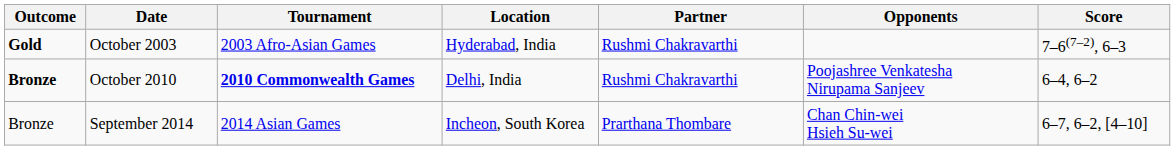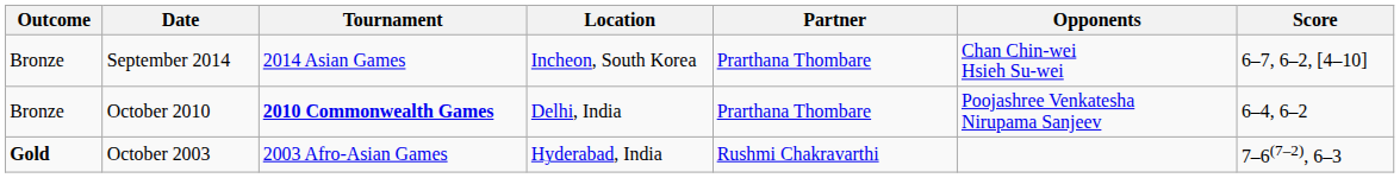 <table class="wikitable">
 <tr>
 <th width=75><strong>Outcome</strong></th>
 <th width=125><strong>Date</strong></th>
 <th width=220><strong>Tournament</strong></th>
 <th width=150><strong>Location</strong></th>
 <th width=200><strong>Partner</strong></th>
 <th width=230><strong>Opponents</strong></th>
 <th width=125><strong>Score</strong></th>
 </tr>
 <tr>
+<td> Bronze</td>
+<td>September 2014</td>
+<td><a href='#'>2014 Asian Games</a></td>
+<td><a href='#'>Incheon</a>, South Korea</td>
+<td> <a href='#'>Prarthana Thombare</a></td>
+<td> <a href='#'>Chan Chin-wei</a> <br>  <a href='#'>Hsieh Su-wei</a></td>
+<td>6–7, 6–2, [4–10]</td>
+</tr>
+<tr>
+<td> Bronze</td>
+<td>October 2010</td>
+<td><strong><a href='#'>2010 Commonwealth Games</a></strong></td>
+<td><a href='#'>Delhi</a>, India</td>
+<td> <a href='#'>Prarthana Thombare</a></td>
+<td> <a href='#'>Poojashree Venkatesha</a> <br>  <a href='#'>Nirupama Sanjeev</a></td>
+<td>6–4, 6–2</td>
+</tr>
+<tr>
 <td> <strong>Gold</strong></td>
 <td>October 2003</td>
 <td><a href='#'>2003 Afro-Asian Games</a></td>
 <td><a href='#'>Hyderabad</a>, India</td>
 <td> <a href='#'>Rushmi Chakravarthi</a></td>
 <td></td>
 <td>7–6<sup>(7–2)</sup>, 6–3</td>
 </tr>
-<tr>
-<td><strong> Bronze</strong></td>
-<td>October 2010</td>
-<td><strong><a href='#'>2010 Commonwealth Games</a></strong></td>
-<td><a href='#'>Delhi</a>, India</td>
-<td> <a href='#'>Rushmi Chakravarthi</a></td>
-<td> <a href='#'>Poojashree Venkatesha</a> <br>  <a href='#'>Nirupama Sanjeev</a></td>
-<td>6–4, 6–2</td>
-</tr>
-<tr>
-<td> Bronze</td>
-<td>September 2014</td>
-<td><a href='#'>2014 Asian Games</a></td>
-<td><a href='#'>Incheon</a>, South Korea</td>
-<td> <a href='#'>Prarthana Thombare</a></td>
-<td> <a href='#'>Chan Chin-wei</a> <br>  <a href='#'>Hsieh Su-wei</a></td>
-<td>6–7, 6–2, [4–10]</td>
-</tr>
 </table>
